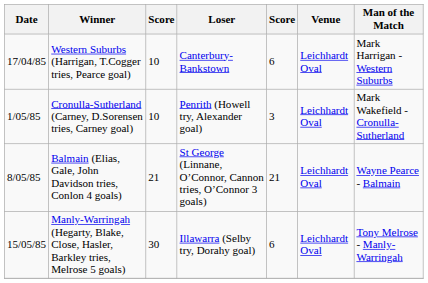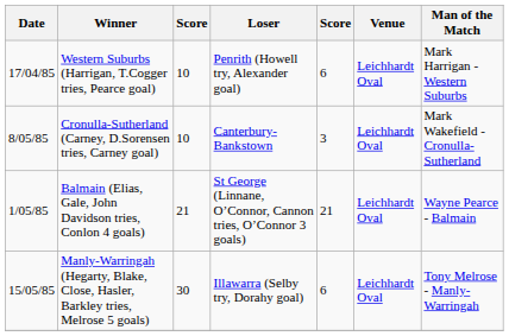 <table class="wikitable">
 <tr>
 <th>Date</th>
 <th>Winner</th>
 <th>Score</th>
 <th>Loser</th>
 <th>Score</th>
 <th>Venue</th>
 <th>Man of the Match</th>
 </tr>
 <tr>
 <td>17/04/85</td>
 <td> <a href='#'>Western Suburbs</a> (Harrigan, T.Cogger tries, Pearce goal)</td>
 <td>10</td>
-<td> <a href='#'>Canterbury-Bankstown</a></td>
+<td> <a href='#'>Penrith</a> (Howell try, Alexander goal)</td>
 <td>6</td>
 <td><a href='#'>Leichhardt Oval</a></td>
 <td>Mark Harrigan - <a href='#'>Western Suburbs</a></td>
 </tr>
 <tr>
-<td>1/05/85</td>
+<td>8/05/85</td>
 <td> <a href='#'>Cronulla-Sutherland</a> (Carney, D.Sorensen tries, Carney goal)</td>
 <td>10</td>
-<td> <a href='#'>Penrith</a> (Howell try, Alexander goal)</td>
+<td> <a href='#'>Canterbury-Bankstown</a></td>
 <td>3</td>
 <td><a href='#'>Leichhardt Oval</a></td>
 <td>Mark Wakefield - <a href='#'>Cronulla-Sutherland</a></td>
 </tr>
 <tr>
-<td>8/05/85</td>
+<td>1/05/85</td>
 <td> <a href='#'>Balmain</a> (Elias, Gale, John Davidson tries, Conlon 4 goals)</td>
 <td>21</td>
 <td> <a href='#'>St George</a> (Linnane, O’Connor, Cannon tries, O’Connor 3 goals)</td>
 <td>21</td>
 <td><a href='#'>Leichhardt Oval</a></td>
 <td><a href='#'>Wayne Pearce</a> - <a href='#'>Balmain</a></td>
 </tr>
 <tr>
 <td>15/05/85</td>
 <td> <a href='#'>Manly-Warringah</a> (Hegarty, Blake, Close, Hasler, Barkley tries, Melrose 5 goals)</td>
 <td>30</td>
 <td> <a href='#'>Illawarra</a> (Selby try, Dorahy goal)</td>
 <td>6</td>
 <td><a href='#'>Leichhardt Oval</a></td>
 <td><a href='#'>Tony Melrose</a> - <a href='#'>Manly-Warringah</a></td>
 </tr>
 <tr>
 </tr>
 </table>
